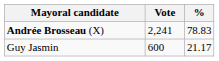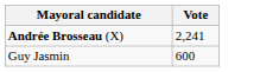 <table class="wikitable">
 <tr>
 <th bgcolor="#DDDDFF" width="200px">Mayoral candidate</th>
 <th bgcolor="#DDDDFF" width="50px">Vote</th>
-<th bgcolor="#DDDDFF" width="30px">%</th>
 </tr>
 <tr>
 <td><strong>Andrée Brosseau</strong> (X)</td>
 <td>2,241</td>
-<td>78.83</td>
 </tr>
 <tr>
 <td>Guy Jasmin</td>
 <td>600</td>
-<td>21.17</td>
 </tr>
 </table>
